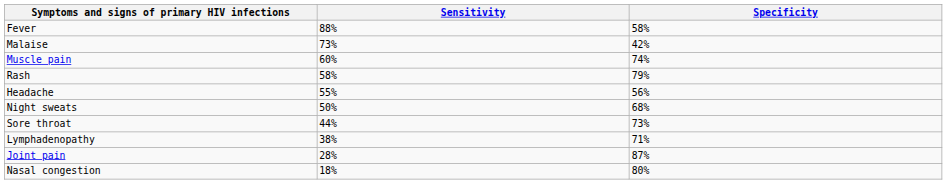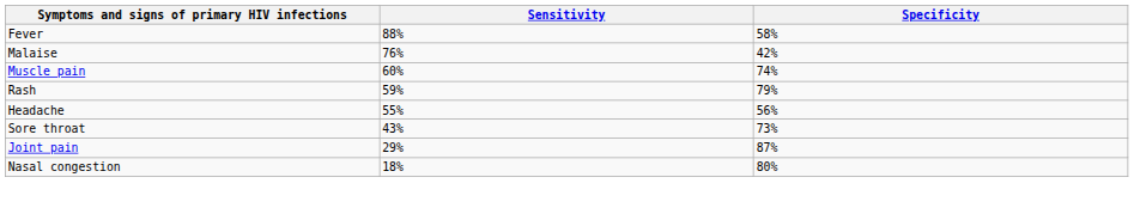 <table class="wikitable sortable">
 <tr>
 <th scope="col" style="width:10%;">Symptoms and signs of primary HIV infections</th>
 <th scope="col" style="width:10%;"><a href='#'>Sensitivity</a></th>
 <th scope="col" style="width:10%;"><a href='#'>Specificity</a></th>
 </tr>
 <tr>
 <td>Fever</td>
 <td>88%</td>
 <td>58%</td>
 </tr>
 <tr>
 <td>Malaise</td>
-<td>73%</td>
+<td>76%</td>
 <td>42%</td>
 </tr>
 <tr>
 <td><a href='#'>Muscle pain</a></td>
 <td>60%</td>
 <td>74%</td>
 </tr>
 <tr>
 <td>Rash</td>
-<td>58%</td>
+<td>59%</td>
 <td>79%</td>
 </tr>
 <tr>
 <td>Headache</td>
 <td>55%</td>
 <td>56%</td>
 </tr>
 <tr>
-<td>Night sweats</td>
-<td>50%</td>
-<td>68%</td>
-</tr>
-<tr>
 <td>Sore throat</td>
-<td>44%</td>
+<td>43%</td>
 <td>73%</td>
 </tr>
 <tr>
-<td>Lymphadenopathy</td>
-<td>38%</td>
-<td>71%</td>
-</tr>
-<tr>
 <td><a href='#'>Joint pain</a></td>
-<td>28%</td>
+<td>29%</td>
 <td>87%</td>
 </tr>
 <tr>
 <td>Nasal congestion</td>
 <td>18%</td>
 <td>80%</td>
 </tr>
 </table>
